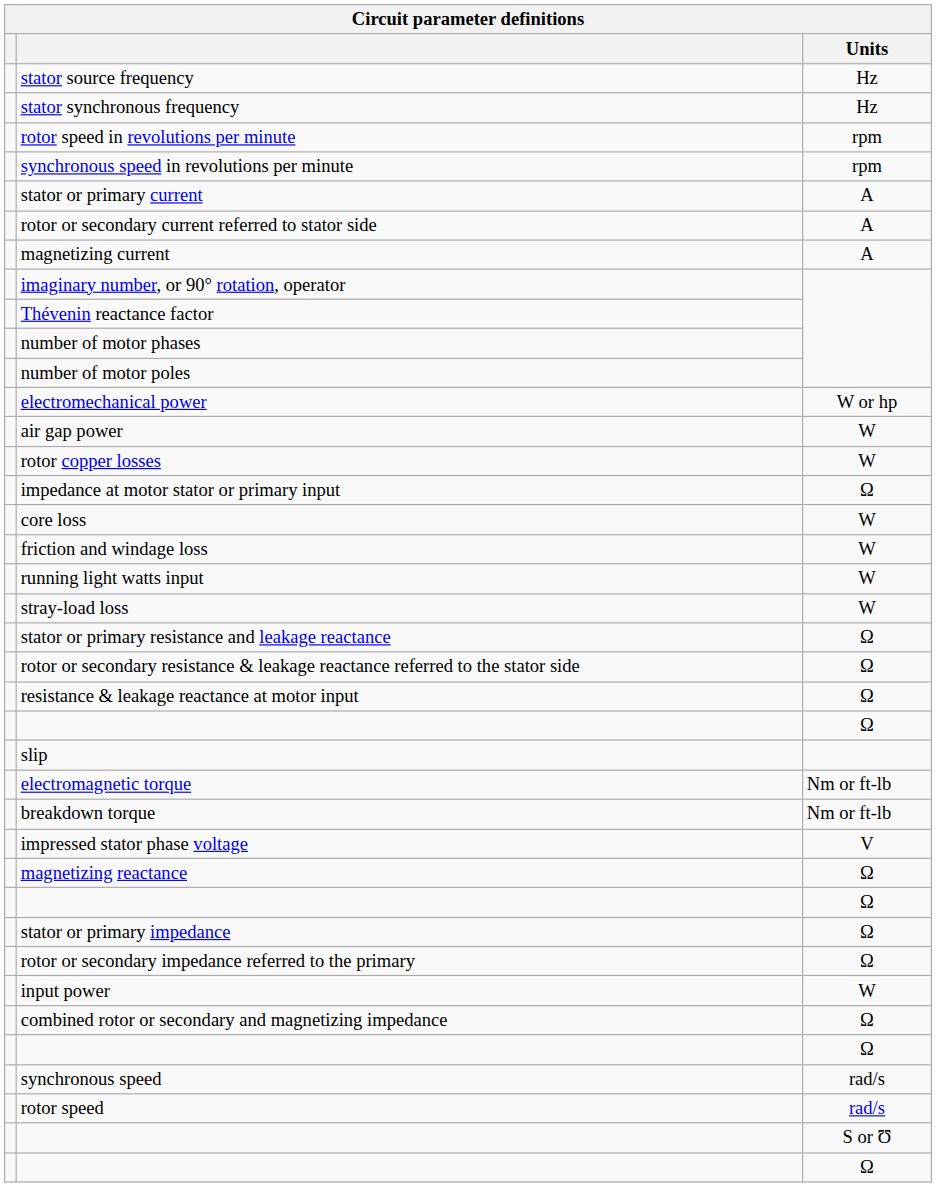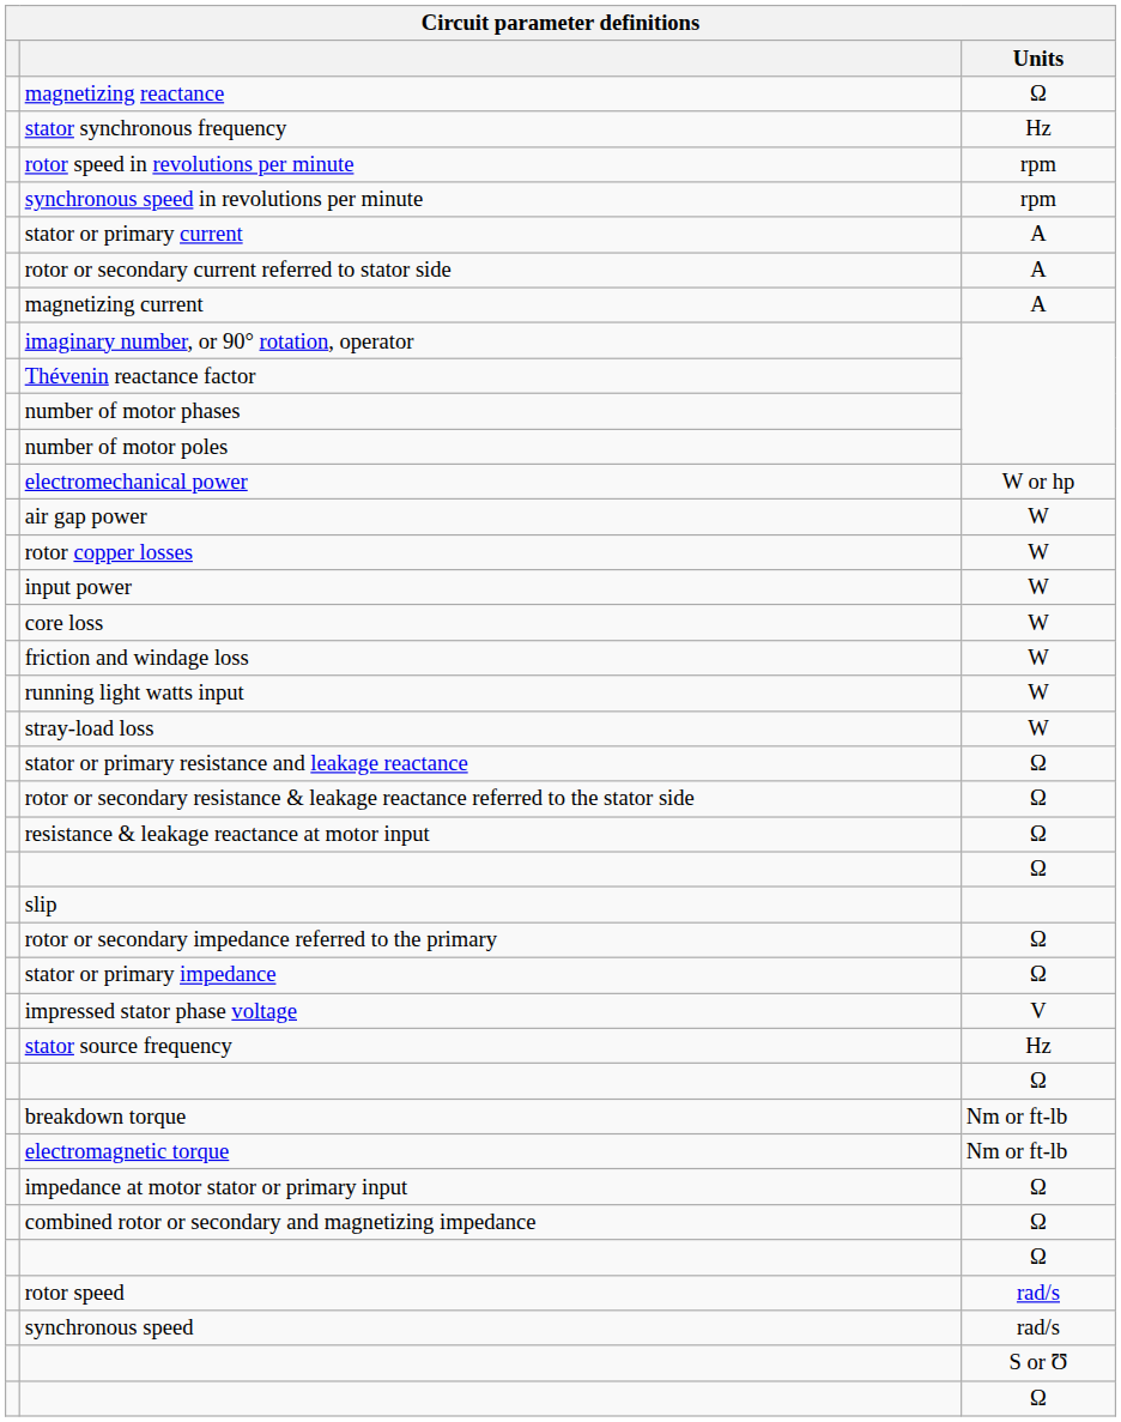 <table class="wikitable collapsible collapsed" style="min-width:50em;">
 <tr>
 <th colspan=3>Circuit parameter definitions</th>
 </tr>
 <tr>
 <th></th>
 <th></th>
 <th>Units</th>
 </tr>
 <tr>
 <td></td>
-<td><a href='#'>stator</a> source frequency</td>
-<td align="center">Hz</td>
+<td><a href='#'>magnetizing</a> <a href='#'>reactance</a></td>
+<td align="center">Ω</td>
 </tr>
 <tr>
 <td></td>
 <td><a href='#'>stator</a> synchronous frequency</td>
 <td align="center">Hz</td>
 </tr>
 <tr>
 <td></td>
 <td><a href='#'>rotor</a> speed in <a href='#'>revolutions per minute</a></td>
 <td align="center">rpm</td>
 </tr>
 <tr>
 <td></td>
 <td><a href='#'>synchronous speed</a> in revolutions per minute</td>
 <td align="center">rpm</td>
 </tr>
 <tr>
 <td></td>
 <td>stator or primary <a href='#'>current</a></td>
 <td align="center">A</td>
 </tr>
 <tr>
 <td></td>
 <td>rotor or secondary current referred to stator side</td>
 <td align="center">A</td>
 </tr>
 <tr>
 <td></td>
 <td>magnetizing current</td>
 <td align="center">A</td>
 </tr>
 <tr>
 <td></td>
 <td><a href='#'>imaginary number</a>, or 90° <a href='#'>rotation</a>, operator</td>
 </tr>
 <tr>
 <td></td>
 <td> <a href='#'>Thévenin</a> reactance factor</td>
 </tr>
 <tr>
 <td></td>
 <td>number of motor phases</td>
 </tr>
 <tr>
 <td></td>
 <td>number of motor poles</td>
 </tr>
 <tr>
 <td></td>
 <td><a href='#'>electromechanical power</a></td>
 <td align="center">W or hp</td>
 </tr>
 <tr>
 <td></td>
 <td>air gap power</td>
 <td align="center">W</td>
 </tr>
 <tr>
 <td></td>
 <td>rotor <a href='#'>copper losses</a></td>
 <td align="center">W</td>
 </tr>
 <tr>
 <td></td>
-<td>impedance at motor stator or primary input</td>
-<td align="center">Ω</td>
+<td>input power</td>
+<td align="center">W</td>
 </tr>
 <tr>
 <td></td>
 <td>core loss</td>
 <td align="center">W</td>
 </tr>
 <tr>
 <td></td>
 <td>friction and windage loss</td>
 <td align="center">W</td>
 </tr>
 <tr>
 <td></td>
 <td>running light watts input</td>
 <td align="center">W</td>
 </tr>
 <tr>
 <td></td>
 <td>stray-load loss</td>
 <td align="center">W</td>
 </tr>
 <tr>
 <td></td>
 <td>stator or primary resistance and <a href='#'>leakage reactance</a></td>
 <td align="center">Ω</td>
 </tr>
 <tr>
 <td></td>
 <td>rotor or secondary resistance & leakage reactance referred to the stator side</td>
 <td align="center">Ω</td>
 </tr>
 <tr>
 <td></td>
 <td>resistance & leakage reactance at motor input</td>
 <td align="center">Ω</td>
 </tr>
 <tr>
 <td></td>
 <td></td>
 <td align="center">Ω</td>
 </tr>
 <tr>
 <td></td>
 <td>slip</td>
 </tr>
 <tr>
 <td></td>
-<td><a href='#'>electromagnetic torque</a></td>
-<td>Nm or ft-lb</td>
-</tr>
-<tr>
-<td></td>
-<td>breakdown torque</td>
-<td>Nm or ft-lb</td>
-</tr>
-<tr>
-<td></td>
-<td>impressed stator phase <a href='#'>voltage</a></td>
-<td align="center">V</td>
-</tr>
-<tr>
-<td></td>
-<td><a href='#'>magnetizing</a> <a href='#'>reactance</a></td>
-<td align="center">Ω</td>
-</tr>
-<tr>
-<td></td>
-<td></td>
+<td>rotor or secondary impedance referred to the primary</td>
 <td align="center">Ω</td>
 </tr>
 <tr>
 <td></td>
 <td>stator or primary <a href='#'>impedance</a></td>
 <td align="center">Ω</td>
 </tr>
 <tr>
 <td></td>
-<td>rotor or secondary impedance referred to the primary</td>
+<td>impressed stator phase <a href='#'>voltage</a></td>
+<td align="center">V</td>
+</tr>
+<tr>
+<td></td>
+<td><a href='#'>stator</a> source frequency</td>
+<td align="center">Hz</td>
+</tr>
+<tr>
+<td></td>
+<td></td>
 <td align="center">Ω</td>
 </tr>
 <tr>
 <td></td>
-<td>input power</td>
-<td align="center">W</td>
+<td>breakdown torque</td>
+<td>Nm or ft-lb</td>
+</tr>
+<tr>
+<td></td>
+<td><a href='#'>electromagnetic torque</a></td>
+<td>Nm or ft-lb</td>
+</tr>
+<tr>
+<td></td>
+<td>impedance at motor stator or primary input</td>
+<td align="center">Ω</td>
 </tr>
 <tr>
 <td></td>
 <td>combined rotor or secondary and magnetizing impedance</td>
 <td align="center">Ω</td>
 </tr>
 <tr>
 <td></td>
 <td></td>
 <td align="center">Ω</td>
 </tr>
 <tr>
 <td></td>
-<td>synchronous speed</td>
-<td align="center">rad/s</td>
+<td>rotor speed</td>
+<td align="center"><a href='#'>rad/s</a></td>
 </tr>
 <tr>
 <td></td>
-<td>rotor speed</td>
-<td align="center"><a href='#'>rad/s</a></td>
+<td>synchronous speed</td>
+<td align="center">rad/s</td>
 </tr>
 <tr>
 <td></td>
 <td></td>
 <td align="center">S or Ʊ</td>
 </tr>
 <tr>
 <td></td>
 <td></td>
 <td align="center">Ω</td>
 </tr>
 </table>
